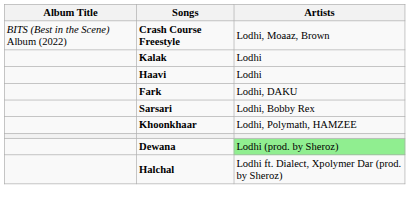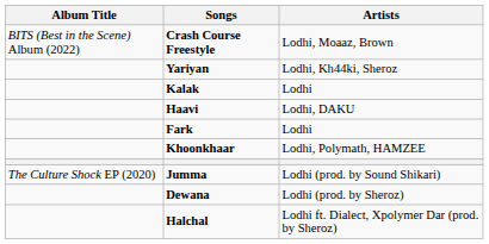 <table class="wikitable">
 <tr>
 <th>Album Title</th>
 <th>Songs</th>
 <th>Artists</th>
 </tr>
 <tr>
 <td><em>BITS (Best in the Scene)</em> Album (2022)</td>
 <td><strong>Crash Course Freestyle</strong></td>
 <td>Lodhi, Moaaz, Brown</td>
 </tr>
 <tr>
 <td></td>
+<td><strong>Yariyan</strong></td>
+<td>Lodhi, Kh44ki, Sheroz</td>
+</tr>
+<tr>
+<td></td>
 <td><strong>Kalak</strong></td>
 <td>Lodhi</td>
 </tr>
 <tr>
 <td></td>
 <td><strong>Haavi</strong></td>
-<td>Lodhi</td>
+<td>Lodhi, DAKU</td>
 </tr>
 <tr>
 <td></td>
 <td><strong>Fark</strong></td>
-<td>Lodhi, DAKU</td>
-</tr>
-<tr>
-<td></td>
-<td><strong>Sarsari</strong></td>
-<td>Lodhi, Bobby Rex</td>
+<td>Lodhi</td>
 </tr>
 <tr>
 <td></td>
 <td><strong>Khoonkhaar</strong></td>
 <td>Lodhi, Polymath, HAMZEE</td>
 </tr>
 <tr>
 <th></th>
 <th></th>
 <th></th>
 </tr>
 <tr>
+<td><em>The Culture Shock</em> EP (2020)</td>
+<td><strong>Jumma</strong></td>
+<td>Lodhi (prod. by Sound Shikari)</td>
+</tr>
+<tr>
 <td></td>
 <td><strong>Dewana</strong></td>
-<td style="background: lightgreen;">Lodhi (prod. by Sheroz)</td>
+<td>Lodhi (prod. by Sheroz)</td>
 </tr>
 <tr>
 <td></td>
 <td><strong>Halchal</strong></td>
 <td>Lodhi ft. Dialect, Xpolymer Dar (prod. by Sheroz)</td>
 </tr>
 </table>
